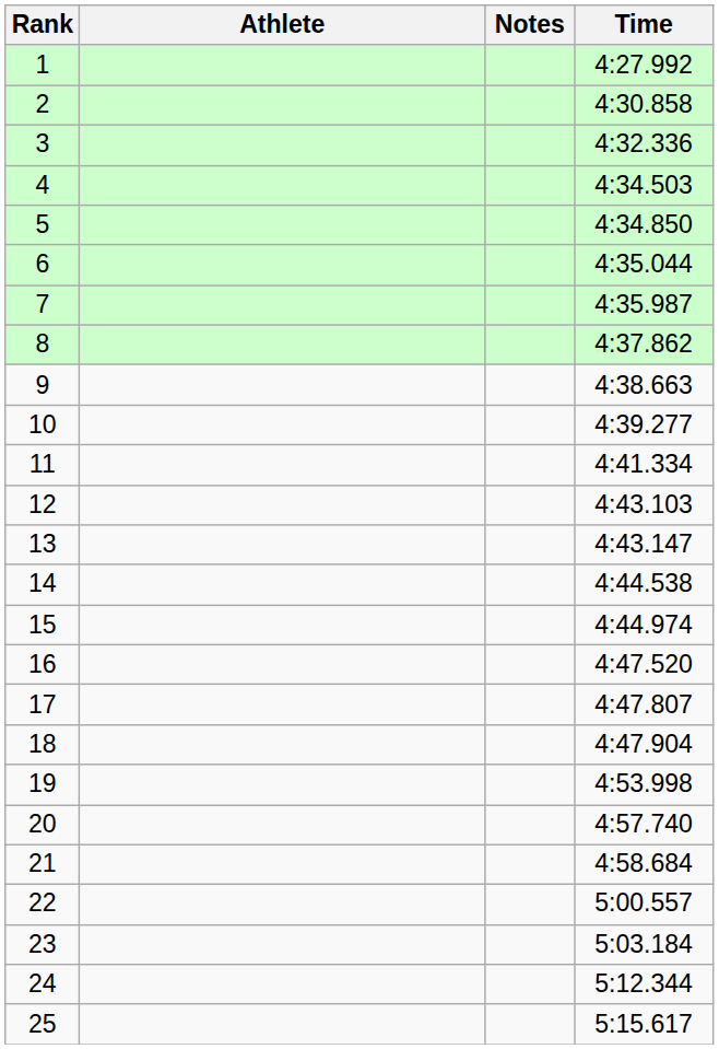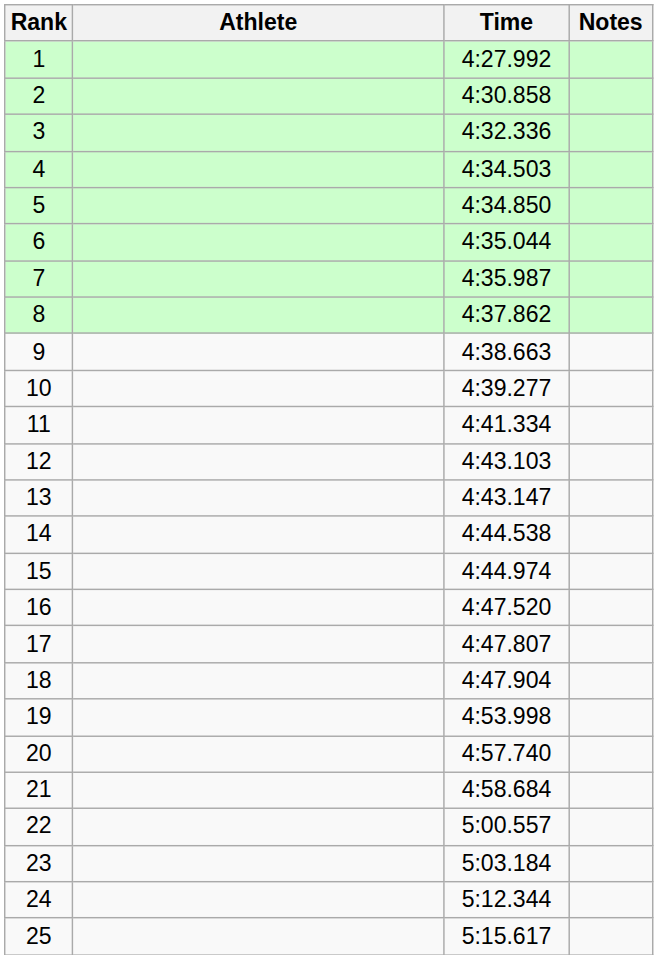 <table class=wikitable style="text-align:center">
 <tr>
 <th width=40>Rank</th>
 <th width=250>Athlete</th>
+<th width=80>Time</th>
 <th width=50>Notes</th>
-<th width=80>Time</th>
 </tr>
 <tr bgcolor="ccffcc">
 <td>1</td>
 <td align=left></td>
+<td>4:27.992</td>
 <td></td>
-<td>4:27.992</td>
 </tr>
 <tr bgcolor="ccffcc">
 <td>2</td>
 <td align=left></td>
+<td>4:30.858</td>
 <td></td>
-<td>4:30.858</td>
 </tr>
 <tr bgcolor="ccffcc">
 <td>3</td>
 <td align=left></td>
+<td>4:32.336</td>
 <td></td>
-<td>4:32.336</td>
 </tr>
 <tr bgcolor="ccffcc">
 <td>4</td>
 <td align=left></td>
+<td>4:34.503</td>
 <td></td>
-<td>4:34.503</td>
 </tr>
 <tr bgcolor="ccffcc">
 <td>5</td>
 <td align=left></td>
+<td>4:34.850</td>
 <td></td>
-<td>4:34.850</td>
 </tr>
 <tr bgcolor="ccffcc">
 <td>6</td>
 <td align=left></td>
+<td>4:35.044</td>
 <td></td>
-<td>4:35.044</td>
 </tr>
 <tr bgcolor="ccffcc">
 <td>7</td>
 <td align=left></td>
+<td>4:35.987</td>
 <td></td>
-<td>4:35.987</td>
 </tr>
 <tr bgcolor="ccffcc">
 <td>8</td>
 <td align=left></td>
+<td>4:37.862</td>
 <td></td>
-<td>4:37.862</td>
 </tr>
 <tr>
 <td>9</td>
 <td align=left></td>
+<td>4:38.663</td>
 <td></td>
-<td>4:38.663</td>
 </tr>
 <tr>
 <td>10</td>
 <td align=left></td>
+<td>4:39.277</td>
 <td></td>
-<td>4:39.277</td>
 </tr>
 <tr>
 <td>11</td>
 <td align=left></td>
+<td>4:41.334</td>
 <td></td>
-<td>4:41.334</td>
 </tr>
 <tr>
 <td>12</td>
 <td align=left></td>
+<td>4:43.103</td>
 <td></td>
-<td>4:43.103</td>
 </tr>
 <tr>
 <td>13</td>
 <td align=left></td>
+<td>4:43.147</td>
 <td></td>
-<td>4:43.147</td>
 </tr>
 <tr>
 <td>14</td>
 <td align=left></td>
+<td>4:44.538</td>
 <td></td>
-<td>4:44.538</td>
 </tr>
 <tr>
 <td>15</td>
 <td align=left></td>
+<td>4:44.974</td>
 <td></td>
-<td>4:44.974</td>
 </tr>
 <tr>
 <td>16</td>
 <td align=left></td>
+<td>4:47.520</td>
 <td></td>
-<td>4:47.520</td>
 </tr>
 <tr>
 <td>17</td>
 <td align=left></td>
+<td>4:47.807</td>
 <td></td>
-<td>4:47.807</td>
 </tr>
 <tr>
 <td>18</td>
 <td align=left></td>
+<td>4:47.904</td>
 <td></td>
-<td>4:47.904</td>
 </tr>
 <tr>
 <td>19</td>
 <td align=left></td>
+<td>4:53.998</td>
 <td></td>
-<td>4:53.998</td>
 </tr>
 <tr>
 <td>20</td>
 <td align=left></td>
+<td>4:57.740</td>
 <td></td>
-<td>4:57.740</td>
 </tr>
 <tr>
 <td>21</td>
 <td align=left></td>
+<td>4:58.684</td>
 <td></td>
-<td>4:58.684</td>
 </tr>
 <tr>
 <td>22</td>
 <td align=left></td>
+<td>5:00.557</td>
 <td></td>
-<td>5:00.557</td>
 </tr>
 <tr>
 <td>23</td>
 <td align=left></td>
+<td>5:03.184</td>
 <td></td>
-<td>5:03.184</td>
 </tr>
 <tr>
 <td>24</td>
 <td align=left></td>
+<td>5:12.344</td>
 <td></td>
-<td>5:12.344</td>
 </tr>
 <tr>
 <td>25</td>
 <td align=left></td>
+<td>5:15.617</td>
 <td></td>
-<td>5:15.617</td>
 </tr>
 </table>
